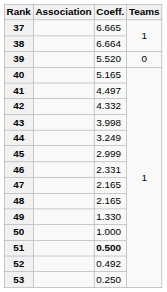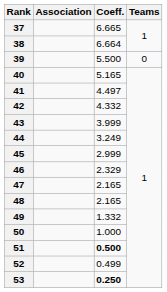 <table class="wikitable">
 <tr>
 <th>Rank</th>
 <th>Association</th>
 <th>Coeff.</th>
 <th>Teams</th>
 </tr>
 <tr>
 <th>37</th>
 <td></td>
 <td>6.665</td>
 <td style="text-align: center;" rowspan="2">1</td>
 </tr>
 <tr>
 <th>38</th>
 <td></td>
 <td>6.664</td>
 </tr>
 <tr>
 <th>39</th>
 <td></td>
-<td>5.520</td>
+<td>5.500</td>
 <td style="text-align:center;">0</td>
 </tr>
 <tr>
 <th>40</th>
 <td></td>
 <td>5.165</td>
 <td style="text-align: center;" rowspan="14">1</td>
 </tr>
 <tr>
 <th>41</th>
 <td></td>
 <td>4.497</td>
 </tr>
 <tr>
 <th>42</th>
 <td></td>
 <td>4.332</td>
 </tr>
 <tr>
 <th>43</th>
 <td></td>
-<td>3.998</td>
+<td>3.999</td>
 </tr>
 <tr>
 <th>44</th>
 <td></td>
 <td>3.249</td>
 </tr>
 <tr>
 <th>45</th>
 <td></td>
 <td>2.999</td>
 </tr>
 <tr>
 <th>46</th>
 <td></td>
-<td>2.331</td>
+<td>2.329</td>
 </tr>
 <tr>
 <th>47</th>
 <td></td>
 <td>2.165</td>
 </tr>
 <tr>
 <th>48</th>
 <td></td>
 <td>2.165</td>
 </tr>
 <tr>
 <th>49</th>
 <td></td>
-<td>1.330</td>
+<td>1.332</td>
 </tr>
 <tr>
 <th>50</th>
 <td></td>
 <td>1.000</td>
 </tr>
 <tr>
 <th>51</th>
 <td></td>
 <td><strong>0.500</strong></td>
 </tr>
 <tr>
 <th>52</th>
 <td></td>
-<td>0.492</td>
+<td>0.499</td>
 </tr>
 <tr>
 <th>53</th>
 <td></td>
-<td>0.250</td>
+<td><strong>0.250</strong></td>
 </tr>
 </table>
